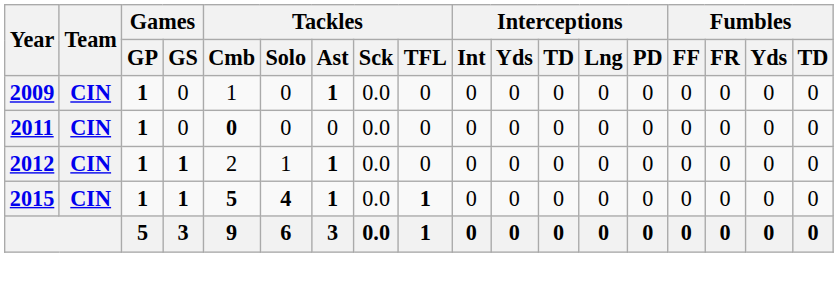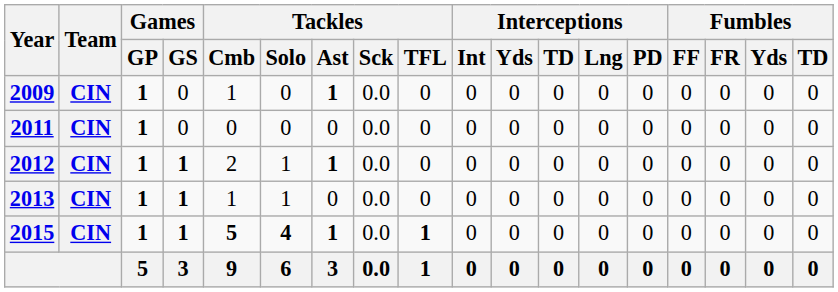 <table class="wikitable" style="text-align:center">
 <tr>
 <th rowspan="2">Year</th>
 <th rowspan="2">Team</th>
 <th colspan="2">Games</th>
 <th colspan="5">Tackles</th>
 <th colspan="5">Interceptions</th>
 <th colspan="4">Fumbles</th>
 </tr>
 <tr>
 <th>GP</th>
 <th>GS</th>
 <th>Cmb</th>
 <th>Solo</th>
 <th>Ast</th>
 <th>Sck</th>
 <th>TFL</th>
 <th>Int</th>
 <th>Yds</th>
 <th>TD</th>
 <th>Lng</th>
 <th>PD</th>
 <th>FF</th>
 <th>FR</th>
 <th>Yds</th>
 <th>TD</th>
 </tr>
 <tr>
 <th><a href='#'>2009</a></th>
 <th><a href='#'>CIN</a></th>
 <td><strong>1</strong></td>
 <td>0</td>
 <td>1</td>
 <td>0</td>
 <td><strong>1</strong></td>
 <td>0.0</td>
 <td>0</td>
 <td>0</td>
 <td>0</td>
 <td>0</td>
 <td>0</td>
 <td>0</td>
 <td>0</td>
 <td>0</td>
 <td>0</td>
 <td>0</td>
 </tr>
 <tr>
 <th><a href='#'>2011</a></th>
 <th><a href='#'>CIN</a></th>
 <td><strong>1</strong></td>
 <td>0</td>
-<td><strong>0</strong></td>
+<td>0</td>
 <td>0</td>
 <td>0</td>
 <td>0.0</td>
 <td>0</td>
 <td>0</td>
 <td>0</td>
 <td>0</td>
 <td>0</td>
 <td>0</td>
 <td>0</td>
 <td>0</td>
 <td>0</td>
 <td>0</td>
 </tr>
 <tr>
 <th><a href='#'>2012</a></th>
 <th><a href='#'>CIN</a></th>
 <td><strong>1</strong></td>
 <td><strong>1</strong></td>
 <td>2</td>
 <td>1</td>
 <td><strong>1</strong></td>
+<td>0.0</td>
+<td>0</td>
+<td>0</td>
+<td>0</td>
+<td>0</td>
+<td>0</td>
+<td>0</td>
+<td>0</td>
+<td>0</td>
+<td>0</td>
+<td>0</td>
+</tr>
+<tr>
+<th><a href='#'>2013</a></th>
+<th><a href='#'>CIN</a></th>
+<td><strong>1</strong></td>
+<td><strong>1</strong></td>
+<td>1</td>
+<td>1</td>
+<td>0</td>
 <td>0.0</td>
 <td>0</td>
 <td>0</td>
 <td>0</td>
 <td>0</td>
 <td>0</td>
 <td>0</td>
 <td>0</td>
 <td>0</td>
 <td>0</td>
 <td>0</td>
 </tr>
 <tr>
 <th><a href='#'>2015</a></th>
 <th><a href='#'>CIN</a></th>
 <td><strong>1</strong></td>
 <td><strong>1</strong></td>
 <td><strong>5</strong></td>
 <td><strong>4</strong></td>
 <td><strong>1</strong></td>
 <td>0.0</td>
 <td><strong>1</strong></td>
 <td>0</td>
 <td>0</td>
 <td>0</td>
 <td>0</td>
 <td>0</td>
 <td>0</td>
 <td>0</td>
 <td>0</td>
 <td>0</td>
 </tr>
 <tr>
 <th colspan="2"></th>
 <th>5</th>
 <th>3</th>
 <th>9</th>
 <th>6</th>
 <th>3</th>
 <th>0.0</th>
 <th>1</th>
 <th>0</th>
 <th>0</th>
 <th>0</th>
 <th>0</th>
 <th>0</th>
 <th>0</th>
 <th>0</th>
 <th>0</th>
 <th>0</th>
 </tr>
 </table>
